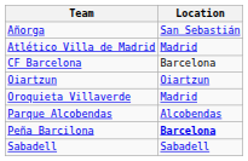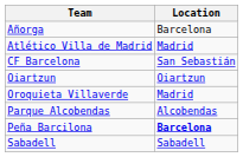 <table class="wikitable sortable">
 <tr>
 <th>Team</th>
 <th>Location</th>
 </tr>
 <tr>
 <td><a href='#'>Añorga</a></td>
-<td><a href='#'>San Sebastián</a></td>
+<td>Barcelona</td>
 </tr>
 <tr>
 <td><a href='#'>Atlético Villa de Madrid</a></td>
 <td><a href='#'>Madrid</a></td>
 </tr>
 <tr>
 <td><a href='#'>CF Barcelona</a></td>
-<td>Barcelona</td>
+<td><a href='#'>San Sebastián</a></td>
 </tr>
 <tr>
 <td><a href='#'>Oiartzun</a></td>
 <td><a href='#'>Oiartzun</a></td>
 </tr>
 <tr>
 <td><a href='#'>Oroquieta Villaverde</a></td>
 <td><a href='#'>Madrid</a></td>
 </tr>
 <tr>
 <td><a href='#'>Parque Alcobendas</a></td>
 <td><a href='#'>Alcobendas</a></td>
 </tr>
 <tr>
 <td><a href='#'>Peña Barcilona</a></td>
 <td><strong><a href='#'>Barcelona</a></strong></td>
 </tr>
 <tr>
 <td><a href='#'>Sabadell</a></td>
 <td><a href='#'>Sabadell</a></td>
 </tr>
 </table>
